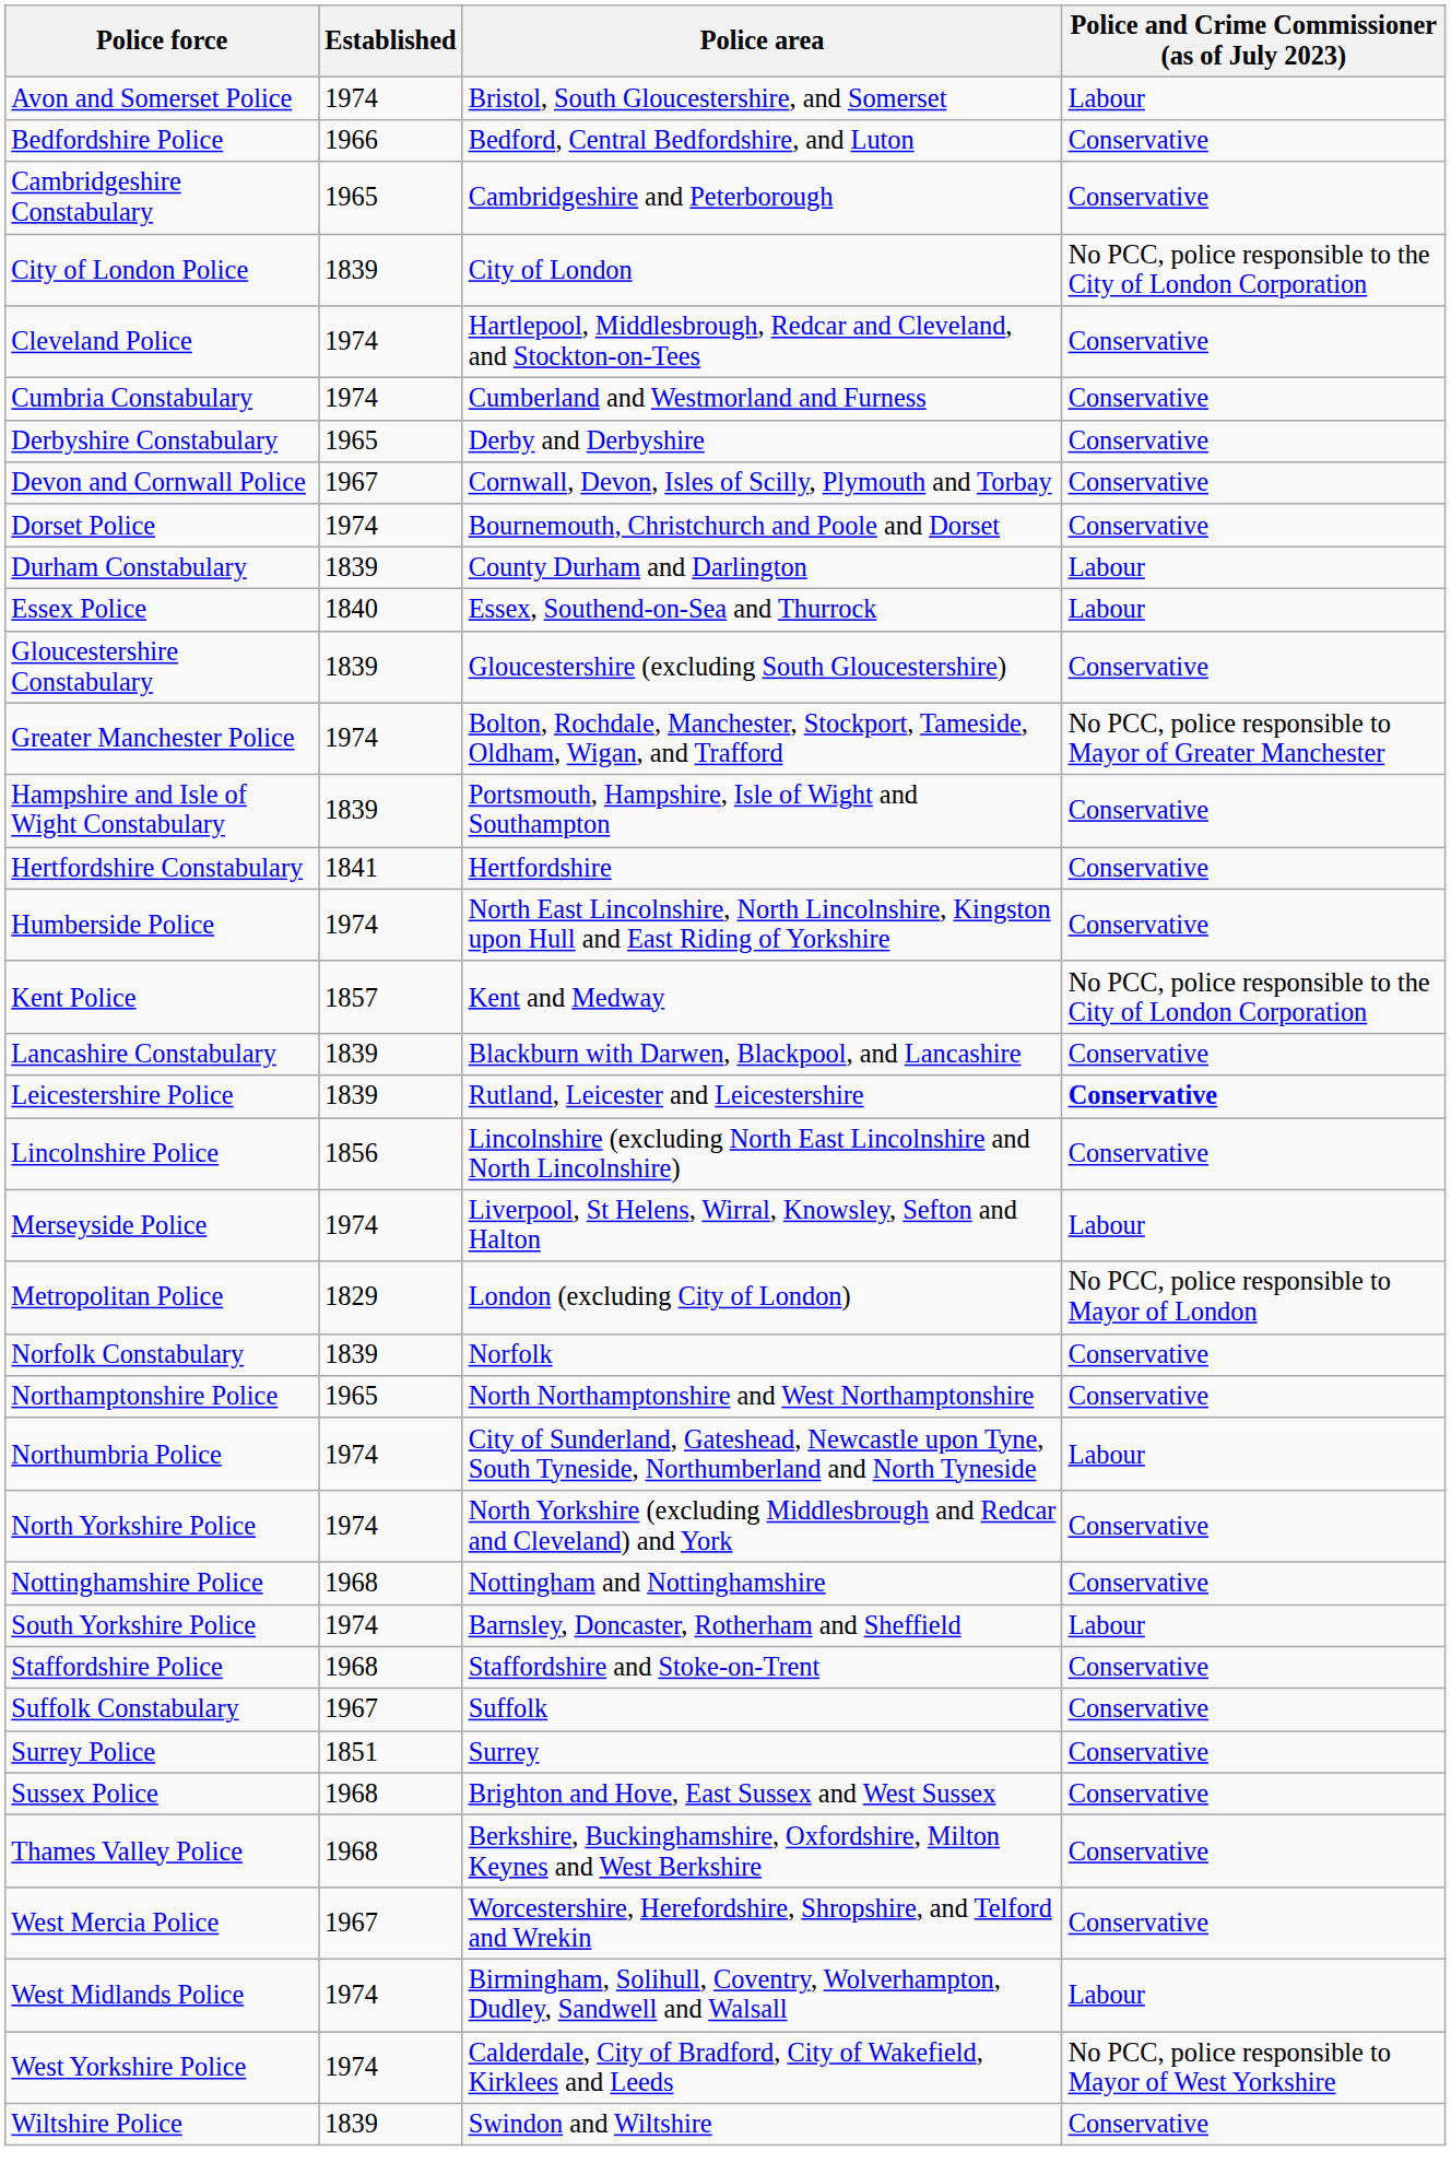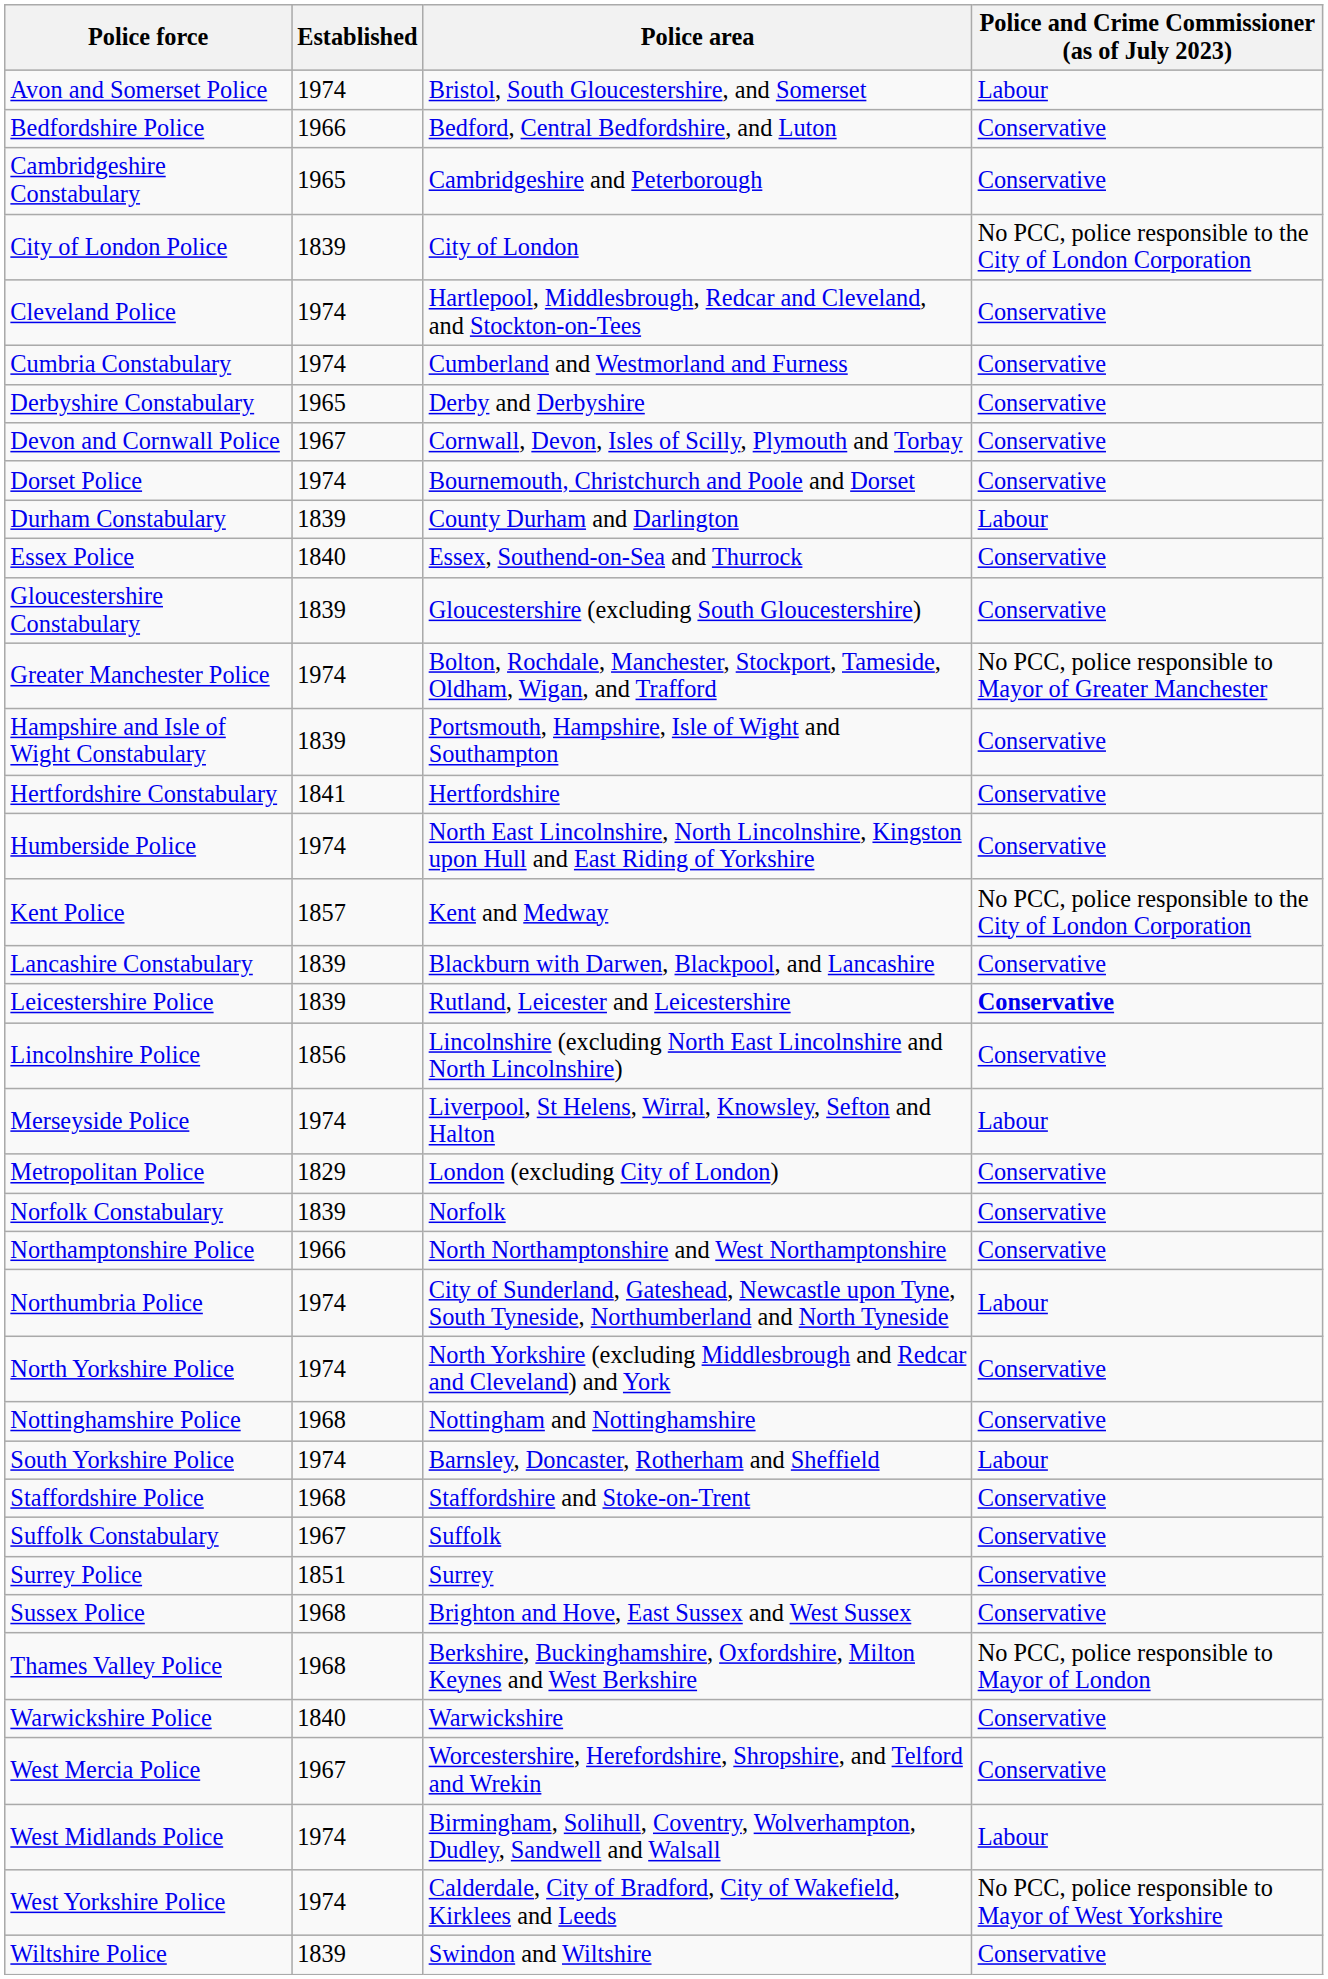 <table class="wikitable sortable">
 <tr>
 <th>Police force</th>
 <th>Established</th>
 <th>Police area</th>
 <th>Police and Crime Commissioner (as of July 2023)</th>
 </tr>
 <tr>
 <td><a href='#'>Avon and Somerset Police</a></td>
 <td>1974</td>
 <td><a href='#'>Bristol</a>, <a href='#'>South Gloucestershire</a>, and <a href='#'>Somerset</a></td>
 <td><a href='#'>Labour</a></td>
 </tr>
 <tr>
 <td><a href='#'>Bedfordshire Police</a></td>
 <td>1966</td>
 <td><a href='#'>Bedford</a>, <a href='#'>Central Bedfordshire</a>, and <a href='#'>Luton</a></td>
 <td><a href='#'>Conservative</a></td>
 </tr>
 <tr>
 <td><a href='#'>Cambridgeshire Constabulary</a></td>
 <td>1965</td>
 <td><a href='#'>Cambridgeshire</a> and <a href='#'>Peterborough</a></td>
 <td><a href='#'>Conservative</a></td>
 </tr>
 <tr>
 <td><a href='#'>City of London Police</a></td>
 <td>1839</td>
 <td><a href='#'>City of London</a></td>
 <td>No PCC, police responsible to the <a href='#'>City of London Corporation</a></td>
 </tr>
 <tr>
 <td><a href='#'>Cleveland Police</a></td>
 <td>1974</td>
 <td><a href='#'>Hartlepool</a>, <a href='#'>Middlesbrough</a>, <a href='#'>Redcar and Cleveland</a>, and <a href='#'>Stockton-on-Tees</a></td>
 <td><a href='#'>Conservative</a></td>
 </tr>
 <tr>
 <td><a href='#'>Cumbria Constabulary</a></td>
 <td>1974</td>
 <td><a href='#'>Cumberland</a> and <a href='#'>Westmorland and Furness</a></td>
 <td><a href='#'>Conservative</a></td>
 </tr>
 <tr>
 <td><a href='#'>Derbyshire Constabulary</a></td>
 <td>1965</td>
 <td><a href='#'>Derby</a> and <a href='#'>Derbyshire</a></td>
 <td><a href='#'>Conservative</a></td>
 </tr>
 <tr>
 <td><a href='#'>Devon and Cornwall Police</a></td>
 <td>1967</td>
 <td><a href='#'>Cornwall</a>, <a href='#'>Devon</a>, <a href='#'>Isles of Scilly</a>, <a href='#'>Plymouth</a> and <a href='#'>Torbay</a></td>
 <td><a href='#'>Conservative</a></td>
 </tr>
 <tr>
 <td><a href='#'>Dorset Police</a></td>
 <td>1974</td>
 <td><a href='#'>Bournemouth, Christchurch and Poole</a> and <a href='#'>Dorset</a></td>
 <td><a href='#'>Conservative</a></td>
 </tr>
 <tr>
 <td><a href='#'>Durham Constabulary</a></td>
 <td>1839</td>
 <td><a href='#'>County Durham</a> and <a href='#'>Darlington</a></td>
 <td><a href='#'>Labour</a></td>
 </tr>
 <tr>
 <td><a href='#'>Essex Police</a></td>
 <td>1840</td>
 <td><a href='#'>Essex</a>, <a href='#'>Southend-on-Sea</a> and <a href='#'>Thurrock</a></td>
-<td><a href='#'>Labour</a></td>
+<td><a href='#'>Conservative</a></td>
 </tr>
 <tr>
 <td><a href='#'>Gloucestershire Constabulary</a></td>
 <td>1839</td>
 <td><a href='#'>Gloucestershire</a> (excluding <a href='#'>South Gloucestershire</a>)</td>
 <td><a href='#'>Conservative</a></td>
 </tr>
 <tr>
 <td><a href='#'>Greater Manchester Police</a></td>
 <td>1974</td>
 <td><a href='#'>Bolton</a>, <a href='#'>Rochdale</a>, <a href='#'>Manchester</a>, <a href='#'>Stockport</a>, <a href='#'>Tameside</a>, <a href='#'>Oldham</a>, <a href='#'>Wigan</a>, and <a href='#'>Trafford</a></td>
 <td>No PCC, police responsible to <a href='#'>Mayor of Greater Manchester</a></td>
 </tr>
 <tr>
 <td><a href='#'>Hampshire and Isle of Wight Constabulary</a></td>
 <td>1839</td>
 <td><a href='#'>Portsmouth</a>, <a href='#'>Hampshire</a>, <a href='#'>Isle of Wight</a> and <a href='#'>Southampton</a></td>
 <td><a href='#'>Conservative</a></td>
 </tr>
 <tr>
 <td><a href='#'>Hertfordshire Constabulary</a></td>
 <td>1841</td>
 <td><a href='#'>Hertfordshire</a></td>
 <td><a href='#'>Conservative</a></td>
 </tr>
 <tr>
 <td><a href='#'>Humberside Police</a></td>
 <td>1974</td>
 <td><a href='#'>North East Lincolnshire</a>, <a href='#'>North Lincolnshire</a>, <a href='#'>Kingston upon Hull</a> and <a href='#'>East Riding of Yorkshire</a></td>
 <td><a href='#'>Conservative</a></td>
 </tr>
 <tr>
 <td><a href='#'>Kent Police</a></td>
 <td>1857</td>
 <td><a href='#'>Kent</a> and <a href='#'>Medway</a></td>
 <td>No PCC, police responsible to the <a href='#'>City of London Corporation</a></td>
 </tr>
 <tr>
 <td><a href='#'>Lancashire Constabulary</a></td>
 <td>1839</td>
 <td><a href='#'>Blackburn with Darwen</a>, <a href='#'>Blackpool</a>, and <a href='#'>Lancashire</a></td>
 <td><a href='#'>Conservative</a></td>
 </tr>
 <tr>
 <td><a href='#'>Leicestershire Police</a></td>
 <td>1839</td>
 <td><a href='#'>Rutland</a>, <a href='#'>Leicester</a> and <a href='#'>Leicestershire</a></td>
 <td><strong><a href='#'>Conservative</a></strong></td>
 </tr>
 <tr>
 <td><a href='#'>Lincolnshire Police</a></td>
 <td>1856</td>
 <td><a href='#'>Lincolnshire</a> (excluding <a href='#'>North East Lincolnshire</a> and <a href='#'>North Lincolnshire</a>)</td>
 <td><a href='#'>Conservative</a></td>
 </tr>
 <tr>
 <td><a href='#'>Merseyside Police</a></td>
 <td>1974</td>
 <td><a href='#'>Liverpool</a>, <a href='#'>St Helens</a>, <a href='#'>Wirral</a>, <a href='#'>Knowsley</a>, <a href='#'>Sefton</a> and <a href='#'>Halton</a></td>
 <td><a href='#'>Labour</a></td>
 </tr>
 <tr>
 <td><a href='#'>Metropolitan Police</a></td>
 <td>1829</td>
 <td><a href='#'>London</a> (excluding <a href='#'>City of London</a>)</td>
-<td>No PCC, police responsible to <a href='#'>Mayor of London</a></td>
+<td><a href='#'>Conservative</a></td>
 </tr>
 <tr>
 <td><a href='#'>Norfolk Constabulary</a></td>
 <td>1839</td>
 <td><a href='#'>Norfolk</a></td>
 <td><a href='#'>Conservative</a></td>
 </tr>
 <tr>
 <td><a href='#'>Northamptonshire Police</a></td>
-<td>1965</td>
+<td>1966</td>
 <td><a href='#'>North Northamptonshire</a> and <a href='#'>West Northamptonshire</a></td>
 <td><a href='#'>Conservative</a></td>
 </tr>
 <tr>
 <td><a href='#'>Northumbria Police</a></td>
 <td>1974</td>
 <td><a href='#'>City of Sunderland</a>, <a href='#'>Gateshead</a>, <a href='#'>Newcastle upon Tyne</a>, <a href='#'>South Tyneside</a>, <a href='#'>Northumberland</a> and <a href='#'>North Tyneside</a></td>
 <td><a href='#'>Labour</a></td>
 </tr>
 <tr>
 <td><a href='#'>North Yorkshire Police</a></td>
 <td>1974</td>
 <td><a href='#'>North Yorkshire</a> (excluding <a href='#'>Middlesbrough</a> and <a href='#'>Redcar and Cleveland</a>) and <a href='#'>York</a></td>
 <td><a href='#'>Conservative</a></td>
 </tr>
 <tr>
 <td><a href='#'>Nottinghamshire Police</a></td>
 <td>1968</td>
 <td><a href='#'>Nottingham</a> and <a href='#'>Nottinghamshire</a></td>
 <td><a href='#'>Conservative</a></td>
 </tr>
 <tr>
 <td><a href='#'>South Yorkshire Police</a></td>
 <td>1974</td>
 <td><a href='#'>Barnsley</a>, <a href='#'>Doncaster</a>, <a href='#'>Rotherham</a> and <a href='#'>Sheffield</a></td>
 <td><a href='#'>Labour</a></td>
 </tr>
 <tr>
 <td><a href='#'>Staffordshire Police</a></td>
 <td>1968</td>
 <td><a href='#'>Staffordshire</a> and <a href='#'>Stoke-on-Trent</a></td>
 <td><a href='#'>Conservative</a></td>
 </tr>
 <tr>
 <td><a href='#'>Suffolk Constabulary</a></td>
 <td>1967</td>
 <td><a href='#'>Suffolk</a></td>
 <td><a href='#'>Conservative</a></td>
 </tr>
 <tr>
 <td><a href='#'>Surrey Police</a></td>
 <td>1851</td>
 <td><a href='#'>Surrey</a></td>
 <td><a href='#'>Conservative</a></td>
 </tr>
 <tr>
 <td><a href='#'>Sussex Police</a></td>
 <td>1968</td>
 <td><a href='#'>Brighton and Hove</a>, <a href='#'>East Sussex</a> and <a href='#'>West Sussex</a></td>
 <td><a href='#'>Conservative</a></td>
 </tr>
 <tr>
 <td><a href='#'>Thames Valley Police</a></td>
 <td>1968</td>
 <td><a href='#'>Berkshire</a>, <a href='#'>Buckinghamshire</a>, <a href='#'>Oxfordshire</a>, <a href='#'>Milton Keynes</a> and <a href='#'>West Berkshire</a></td>
+<td>No PCC, police responsible to <a href='#'>Mayor of London</a></td>
+</tr>
+<tr>
+<td><a href='#'>Warwickshire Police</a></td>
+<td>1840</td>
+<td><a href='#'>Warwickshire</a></td>
 <td><a href='#'>Conservative</a></td>
 </tr>
 <tr>
 <td><a href='#'>West Mercia Police</a></td>
 <td>1967</td>
 <td><a href='#'>Worcestershire</a>, <a href='#'>Herefordshire</a>, <a href='#'>Shropshire</a>, and <a href='#'>Telford and Wrekin</a></td>
 <td><a href='#'>Conservative</a></td>
 </tr>
 <tr>
 <td><a href='#'>West Midlands Police</a></td>
 <td>1974</td>
 <td><a href='#'>Birmingham</a>, <a href='#'>Solihull</a>, <a href='#'>Coventry</a>, <a href='#'>Wolverhampton</a>, <a href='#'>Dudley</a>, <a href='#'>Sandwell</a> and <a href='#'>Walsall</a></td>
 <td><a href='#'>Labour</a></td>
 </tr>
 <tr>
 <td><a href='#'>West Yorkshire Police</a></td>
 <td>1974</td>
 <td><a href='#'>Calderdale</a>, <a href='#'>City of Bradford</a>, <a href='#'>City of Wakefield</a>, <a href='#'>Kirklees</a> and <a href='#'>Leeds</a></td>
 <td>No PCC, police responsible to <a href='#'>Mayor of West Yorkshire</a></td>
 </tr>
 <tr>
 <td><a href='#'>Wiltshire Police</a></td>
 <td>1839</td>
 <td><a href='#'>Swindon</a> and <a href='#'>Wiltshire</a></td>
 <td><a href='#'>Conservative</a></td>
 </tr>
 </table>
